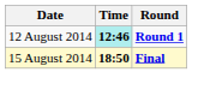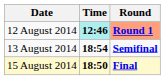 <table class="wikitable">
 <tr>
 <th>Date</th>
 <th>Time</th>
 <th>Round</th>
 </tr>
 <tr>
 <td>12 August 2014</td>
 <td style="background: paleturquoise;"><strong>12:46</strong></td>
-<td><strong><a href='#'>Round 1</a></strong></td>
+<td style="background: lightsalmon;"><strong><a href='#'>Round 1</a></strong></td>
+</tr>
+<tr>
+<td>13 August 2014</td>
+<td><strong>18:54</strong></td>
+<td><strong><a href='#'>Semifinal</a></strong></td>
 </tr>
 <tr style=background:lemonchiffon>
 <td>15 August 2014</td>
 <td><strong>18:50</strong></td>
 <td><strong><a href='#'>Final</a></strong></td>
 </tr>
 </table>
